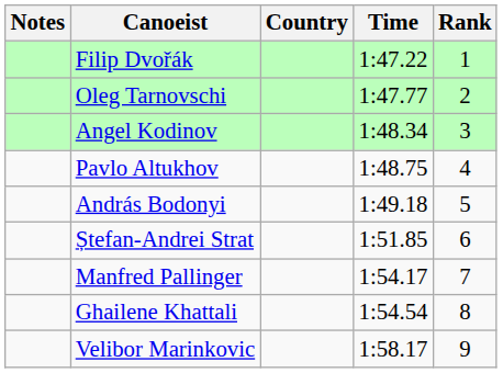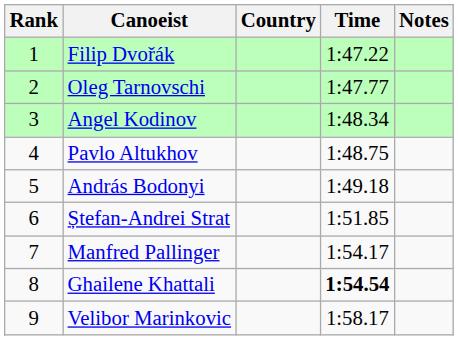 <table class="wikitable" style="text-align:center">
 <tr>
-<th>Notes</th>
+<th>Rank</th>
 <th>Canoeist</th>
 <th>Country</th>
 <th>Time</th>
-<th>Rank</th>
+<th>Notes</th>
 </tr>
 <tr bgcolor=bbffbb>
-<td></td>
+<td>1</td>
 <td align="left"><a href='#'>Filip Dvořák</a></td>
 <td align="left"></td>
 <td>1:47.22</td>
-<td>1</td>
+<td></td>
 </tr>
 <tr bgcolor=bbffbb>
-<td></td>
+<td>2</td>
 <td align="left"><a href='#'>Oleg Tarnovschi</a></td>
 <td align="left"></td>
 <td>1:47.77</td>
-<td>2</td>
+<td></td>
 </tr>
 <tr bgcolor=bbffbb>
-<td></td>
+<td>3</td>
 <td align="left"><a href='#'>Angel Kodinov</a></td>
 <td align="left"></td>
 <td>1:48.34</td>
-<td>3</td>
+<td></td>
 </tr>
 <tr>
-<td></td>
+<td>4</td>
 <td align="left"><a href='#'>Pavlo Altukhov</a></td>
 <td align="left"></td>
 <td>1:48.75</td>
-<td>4</td>
+<td></td>
 </tr>
 <tr>
-<td></td>
+<td>5</td>
 <td align="left"><a href='#'>András Bodonyi</a></td>
 <td align="left"></td>
 <td>1:49.18</td>
-<td>5</td>
+<td></td>
 </tr>
 <tr>
-<td></td>
+<td>6</td>
 <td align="left"><a href='#'>Ștefan-Andrei Strat</a></td>
 <td align="left"></td>
 <td>1:51.85</td>
-<td>6</td>
+<td></td>
 </tr>
 <tr>
-<td></td>
+<td>7</td>
 <td align="left"><a href='#'>Manfred Pallinger</a></td>
 <td align="left"></td>
 <td>1:54.17</td>
-<td>7</td>
+<td></td>
 </tr>
 <tr>
-<td></td>
+<td>8</td>
 <td align="left"><a href='#'>Ghailene Khattali</a></td>
 <td align="left"></td>
-<td>1:54.54</td>
-<td>8</td>
+<td><strong>1:54.54</strong></td>
+<td></td>
 </tr>
 <tr>
-<td></td>
+<td>9</td>
 <td align="left"><a href='#'>Velibor Marinkovic</a></td>
 <td align="left"></td>
 <td>1:58.17</td>
-<td>9</td>
+<td></td>
 </tr>
 </table>
